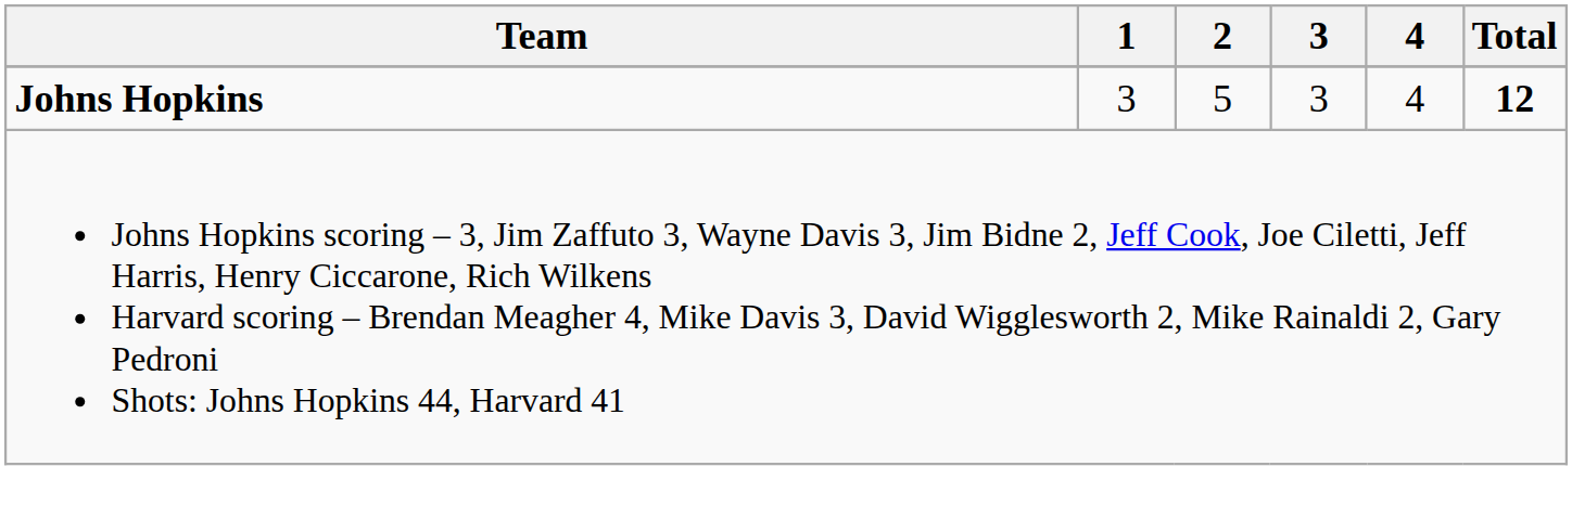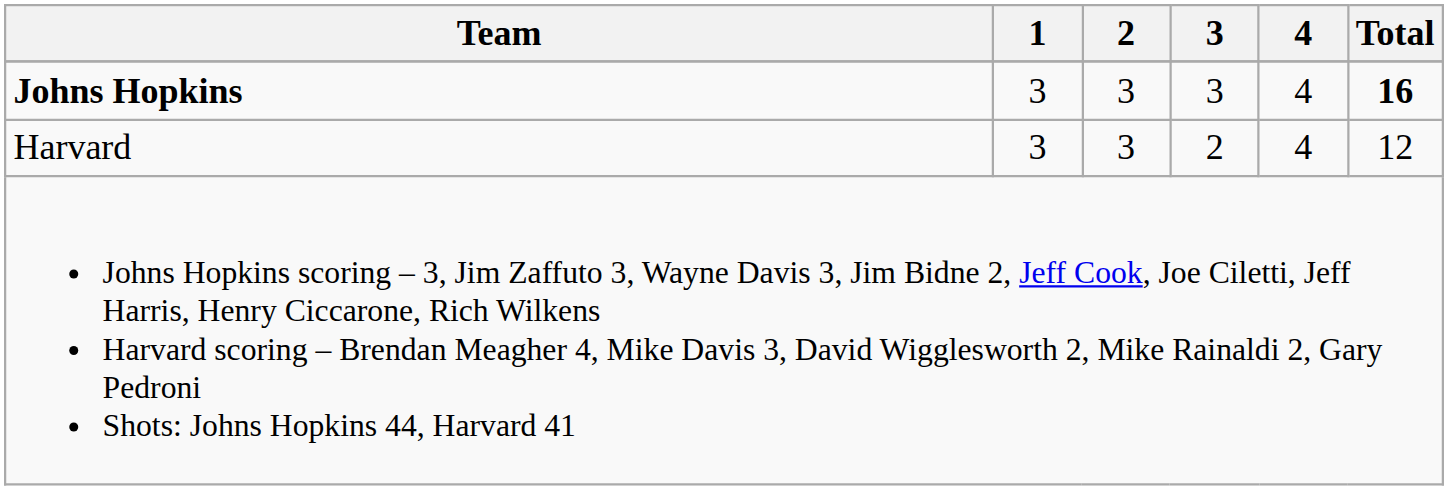 <table class="wikitable" style="text-align:center; max-width:40em">
 <tr>
 <th>Team</th>
 <th style="width:2em">1</th>
 <th style="width:2em">2</th>
 <th style="width:2em">3</th>
 <th style="width:2em">4</th>
 <th style="width:2em">Total</th>
 </tr>
 <tr>
 </tr>
 <tr>
 <td style="text-align:left"><strong>Johns Hopkins</strong></td>
 <td>3</td>
-<td>5</td>
+<td>3</td>
 <td>3</td>
 <td>4</td>
-<td><strong>12</strong></td>
+<td><strong>16</strong></td>
+</tr>
+<tr>
+<td style="text-align:left">Harvard</td>
+<td>3</td>
+<td>3</td>
+<td>2</td>
+<td>4</td>
+<td>12</td>
 </tr>
 <tr>
 <td colspan=6 style="text-align:left; font-size:88%;"><br><ul><li>Johns Hopkins scoring –  3, Jim Zaffuto 3, Wayne Davis 3, Jim Bidne 2, <a href='#'>Jeff Cook</a>, Joe Ciletti, Jeff Harris, Henry Ciccarone, Rich Wilkens</li><li>Harvard scoring – Brendan Meagher 4, Mike Davis 3, David Wigglesworth 2, Mike Rainaldi 2, Gary Pedroni</li><li>Shots: Johns Hopkins 44, Harvard 41</li></ul></td>
 </tr>
 </table>
